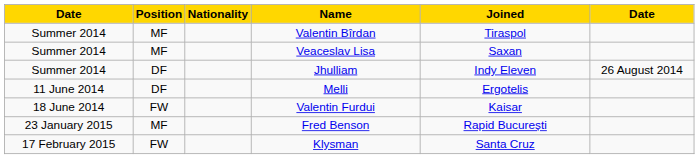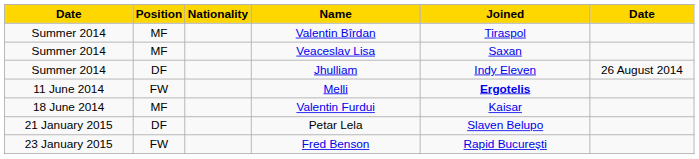 <table class="wikitable"  style="text-align:center; font-size:90%; ">
 <tr>
 <th style="background:gold; color:black; width:150px;">Date</th>
 <th style="background:gold; color:black; width:50px;">Position</th>
 <th style="background:gold; color:black; width:50px;">Nationality</th>
 <th style="background:gold; color:black; width:200px;">Name</th>
 <th style="background:gold; color:black; width:200px;">Joined</th>
 <th style="background:gold; color:black; width:120px;">Date</th>
 </tr>
 <tr>
 <td>Summer 2014</td>
 <td>MF</td>
 <td></td>
 <td><a href='#'>Valentin Bîrdan</a></td>
 <td><a href='#'>Tiraspol</a></td>
 <td></td>
 </tr>
 <tr>
 <td>Summer 2014</td>
 <td>MF</td>
 <td></td>
 <td><a href='#'>Veaceslav Lisa</a></td>
 <td><a href='#'>Saxan</a></td>
 <td></td>
 </tr>
 <tr>
 <td>Summer 2014</td>
 <td>DF</td>
 <td></td>
 <td><a href='#'>Jhulliam</a></td>
 <td><a href='#'>Indy Eleven</a></td>
 <td>26 August 2014</td>
 </tr>
 <tr>
 <td>11 June 2014</td>
-<td>DF</td>
+<td>FW</td>
 <td></td>
 <td><a href='#'>Melli</a></td>
-<td><a href='#'>Ergotelis</a></td>
+<td><strong><a href='#'>Ergotelis</a></strong></td>
 <td></td>
 </tr>
 <tr>
 <td>18 June 2014</td>
-<td>FW</td>
+<td>MF</td>
 <td></td>
 <td><a href='#'>Valentin Furdui</a></td>
 <td><a href='#'>Kaisar</a></td>
 <td></td>
 </tr>
 <tr>
+<td>21 January 2015</td>
+<td>DF</td>
+<td></td>
+<td>Petar Lela</td>
+<td><a href='#'>Slaven Belupo</a></td>
+<td></td>
+</tr>
+<tr>
 <td>23 January 2015</td>
-<td>MF</td>
+<td>FW</td>
 <td></td>
 <td><a href='#'>Fred Benson</a></td>
 <td><a href='#'>Rapid București</a></td>
 <td></td>
 </tr>
-<tr>
-<td>17 February 2015</td>
-<td>FW</td>
-<td></td>
-<td><a href='#'>Klysman</a></td>
-<td><a href='#'>Santa Cruz</a></td>
-<td></td>
-</tr>
 </table>
